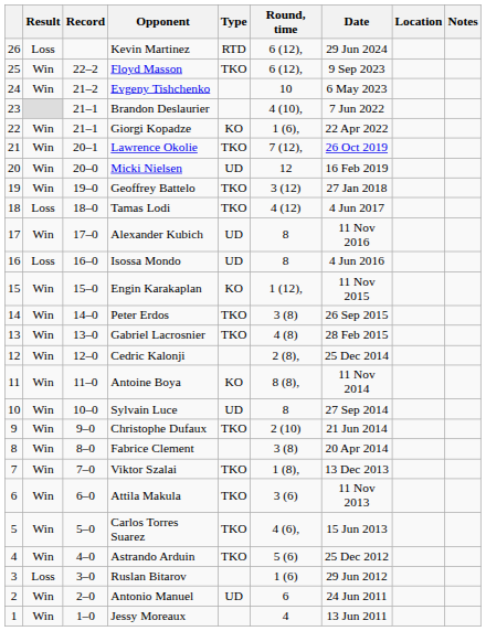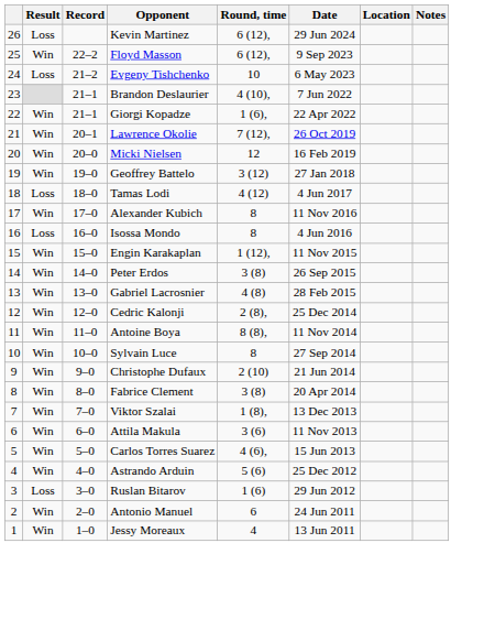 <table class="wikitable" style="text-align:center">
 <tr>
 <th></th>
 <th>Result</th>
 <th>Record</th>
 <th>Opponent</th>
-<th>Type</th>
 <th>Round, time</th>
 <th>Date</th>
 <th>Location</th>
 <th>Notes</th>
 </tr>
 <tr>
 <td>26</td>
 <td>Loss</td>
 <td></td>
 <td align=left>Kevin Martinez</td>
-<td>RTD</td>
 <td>6 (12), </td>
 <td>29 Jun 2024</td>
 <td align=left></td>
 <td align=left></td>
 </tr>
 <tr>
 <td>25</td>
 <td>Win</td>
 <td>22–2 </td>
 <td align=left><a href='#'>Floyd Masson</a></td>
-<td>TKO</td>
 <td>6 (12), </td>
 <td>9 Sep 2023</td>
 <td align=left></td>
 <td align=left></td>
 </tr>
 <tr>
 <td>24</td>
-<td>Win</td>
+<td>Loss</td>
 <td>21–2 </td>
 <td align=left><a href='#'>Evgeny Tishchenko</a></td>
-<td></td>
 <td>10</td>
 <td>6 May 2023</td>
 <td align=left></td>
 <td></td>
 </tr>
 <tr>
 <td>23</td>
 <td style="background:#DDD"></td>
 <td>21–1 </td>
 <td align=left>Brandon Deslaurier</td>
-<td></td>
 <td>4 (10), </td>
 <td>7 Jun 2022</td>
 <td align=left></td>
 <td align=left></td>
 </tr>
 <tr>
 <td>22</td>
 <td>Win</td>
 <td>21–1</td>
 <td align=left>Giorgi Kopadze</td>
-<td>KO</td>
 <td>1 (6), </td>
 <td>22 Apr 2022</td>
 <td align=left></td>
 <td></td>
 </tr>
 <tr>
 <td>21</td>
 <td>Win</td>
 <td>20–1</td>
 <td align=left><a href='#'>Lawrence Okolie</a></td>
-<td>TKO</td>
 <td>7 (12), </td>
 <td><a href='#'>26 Oct 2019</a></td>
 <td align=left></td>
 <td align=left></td>
 </tr>
 <tr>
 <td>20</td>
 <td>Win</td>
 <td>20–0</td>
 <td align=left><a href='#'>Micki Nielsen</a></td>
-<td>UD</td>
 <td>12</td>
 <td>16 Feb 2019</td>
 <td align=left></td>
 <td align=left></td>
 </tr>
 <tr>
 <td>19</td>
 <td>Win</td>
 <td>19–0</td>
 <td align=left>Geoffrey Battelo</td>
-<td>TKO</td>
 <td>3 (12)</td>
 <td>27 Jan 2018</td>
 <td align=left></td>
 <td align=left></td>
 </tr>
 <tr>
 <td>18</td>
 <td>Loss</td>
 <td>18–0</td>
 <td align=left>Tamas Lodi</td>
-<td>TKO</td>
 <td>4 (12)</td>
 <td>4 Jun 2017</td>
 <td align=left></td>
 <td align=left></td>
 </tr>
 <tr>
 <td>17</td>
 <td>Win</td>
 <td>17–0</td>
 <td align=left>Alexander Kubich</td>
-<td>UD</td>
 <td>8</td>
 <td>11 Nov 2016</td>
 <td align=left></td>
 <td></td>
 </tr>
 <tr>
 <td>16</td>
 <td>Loss</td>
 <td>16–0</td>
 <td align=left>Isossa Mondo</td>
-<td>UD</td>
 <td>8</td>
 <td>4 Jun 2016</td>
 <td align=left></td>
 <td></td>
 </tr>
 <tr>
 <td>15</td>
 <td>Win</td>
 <td>15–0</td>
 <td align=left>Engin Karakaplan</td>
-<td>KO</td>
 <td>1 (12), </td>
 <td>11 Nov 2015</td>
 <td align=left></td>
 <td align=left></td>
 </tr>
 <tr>
 <td>14</td>
 <td>Win</td>
 <td>14–0</td>
 <td align=left>Peter Erdos</td>
-<td>TKO</td>
 <td>3 (8)</td>
 <td>26 Sep 2015</td>
 <td align=left></td>
 <td></td>
 </tr>
 <tr>
 <td>13</td>
 <td>Win</td>
 <td>13–0</td>
 <td align=left>Gabriel Lacrosnier</td>
-<td>TKO</td>
 <td>4 (8)</td>
 <td>28 Feb 2015</td>
 <td align=left></td>
 <td></td>
 </tr>
 <tr>
 <td>12</td>
 <td>Win</td>
 <td>12–0</td>
 <td align=left>Cedric Kalonji</td>
-<td></td>
 <td>2 (8), </td>
 <td>25 Dec 2014</td>
 <td align=left></td>
 <td></td>
 </tr>
 <tr>
 <td>11</td>
 <td>Win</td>
 <td>11–0</td>
 <td align=left>Antoine Boya</td>
-<td>KO</td>
 <td>8 (8), </td>
 <td>11 Nov 2014</td>
 <td align=left></td>
 <td></td>
 </tr>
 <tr>
 <td>10</td>
 <td>Win</td>
 <td>10–0</td>
 <td align=left>Sylvain Luce</td>
-<td>UD</td>
 <td>8</td>
 <td>27 Sep 2014</td>
 <td align=left></td>
 <td></td>
 </tr>
 <tr>
 <td>9</td>
 <td>Win</td>
 <td>9–0</td>
 <td align=left>Christophe Dufaux</td>
-<td>TKO</td>
 <td>2 (10)</td>
 <td>21 Jun 2014</td>
 <td align=left></td>
 <td align=left></td>
 </tr>
 <tr>
 <td>8</td>
 <td>Win</td>
 <td>8–0</td>
 <td align=left>Fabrice Clement</td>
-<td></td>
 <td>3 (8)</td>
 <td>20 Apr 2014</td>
 <td align=left></td>
 <td></td>
 </tr>
 <tr>
 <td>7</td>
 <td>Win</td>
 <td>7–0</td>
 <td align=left>Viktor Szalai</td>
-<td>TKO</td>
 <td>1 (8), </td>
 <td>13 Dec 2013</td>
 <td align=left></td>
 <td></td>
 </tr>
 <tr>
 <td>6</td>
 <td>Win</td>
 <td>6–0</td>
 <td align=left>Attila Makula</td>
-<td>TKO</td>
 <td>3 (6)</td>
 <td>11 Nov 2013</td>
 <td align=left></td>
 <td></td>
 </tr>
 <tr>
 <td>5</td>
 <td>Win</td>
 <td>5–0</td>
 <td align=left>Carlos Torres Suarez</td>
-<td>TKO</td>
 <td>4 (6), </td>
 <td>15 Jun 2013</td>
 <td align=left></td>
 <td></td>
 </tr>
 <tr>
 <td>4</td>
 <td>Win</td>
 <td>4–0</td>
 <td align=left>Astrando Arduin</td>
-<td>TKO</td>
 <td>5 (6)</td>
 <td>25 Dec 2012</td>
 <td align=left></td>
 <td></td>
 </tr>
 <tr>
 <td>3</td>
 <td>Loss</td>
 <td>3–0</td>
 <td align=left>Ruslan Bitarov</td>
-<td></td>
 <td>1 (6)</td>
 <td>29 Jun 2012</td>
 <td align=left></td>
 <td></td>
 </tr>
 <tr>
 <td>2</td>
 <td>Win</td>
 <td>2–0</td>
 <td align=left>Antonio Manuel</td>
-<td>UD</td>
 <td>6</td>
 <td>24 Jun 2011</td>
 <td align=left></td>
 <td></td>
 </tr>
 <tr>
 <td>1</td>
 <td>Win</td>
 <td>1–0</td>
 <td align=left>Jessy Moreaux</td>
-<td></td>
 <td>4</td>
 <td>13 Jun 2011</td>
 <td align=left></td>
 <td></td>
 </tr>
 </table>
